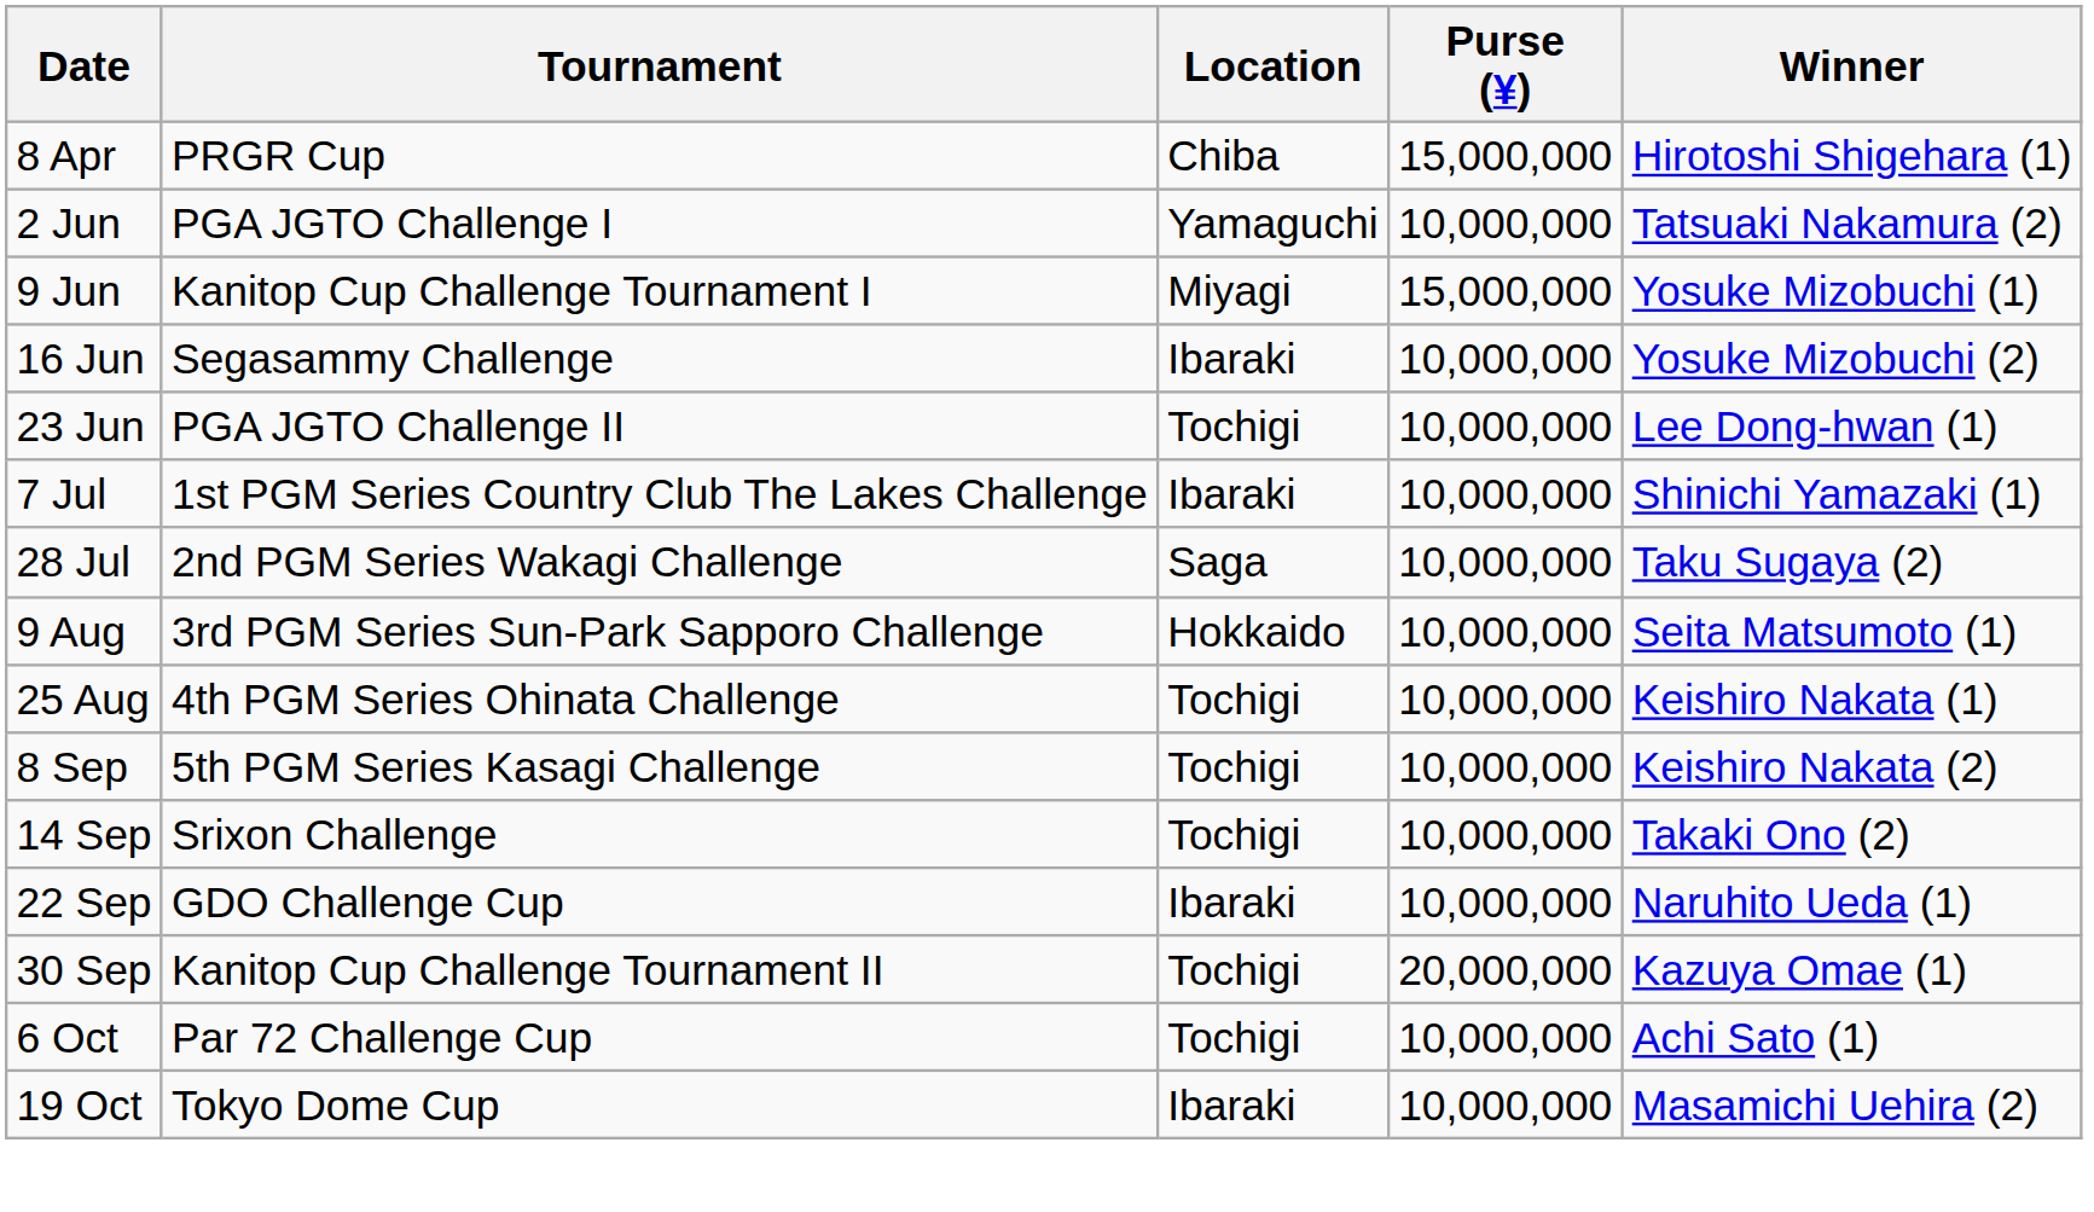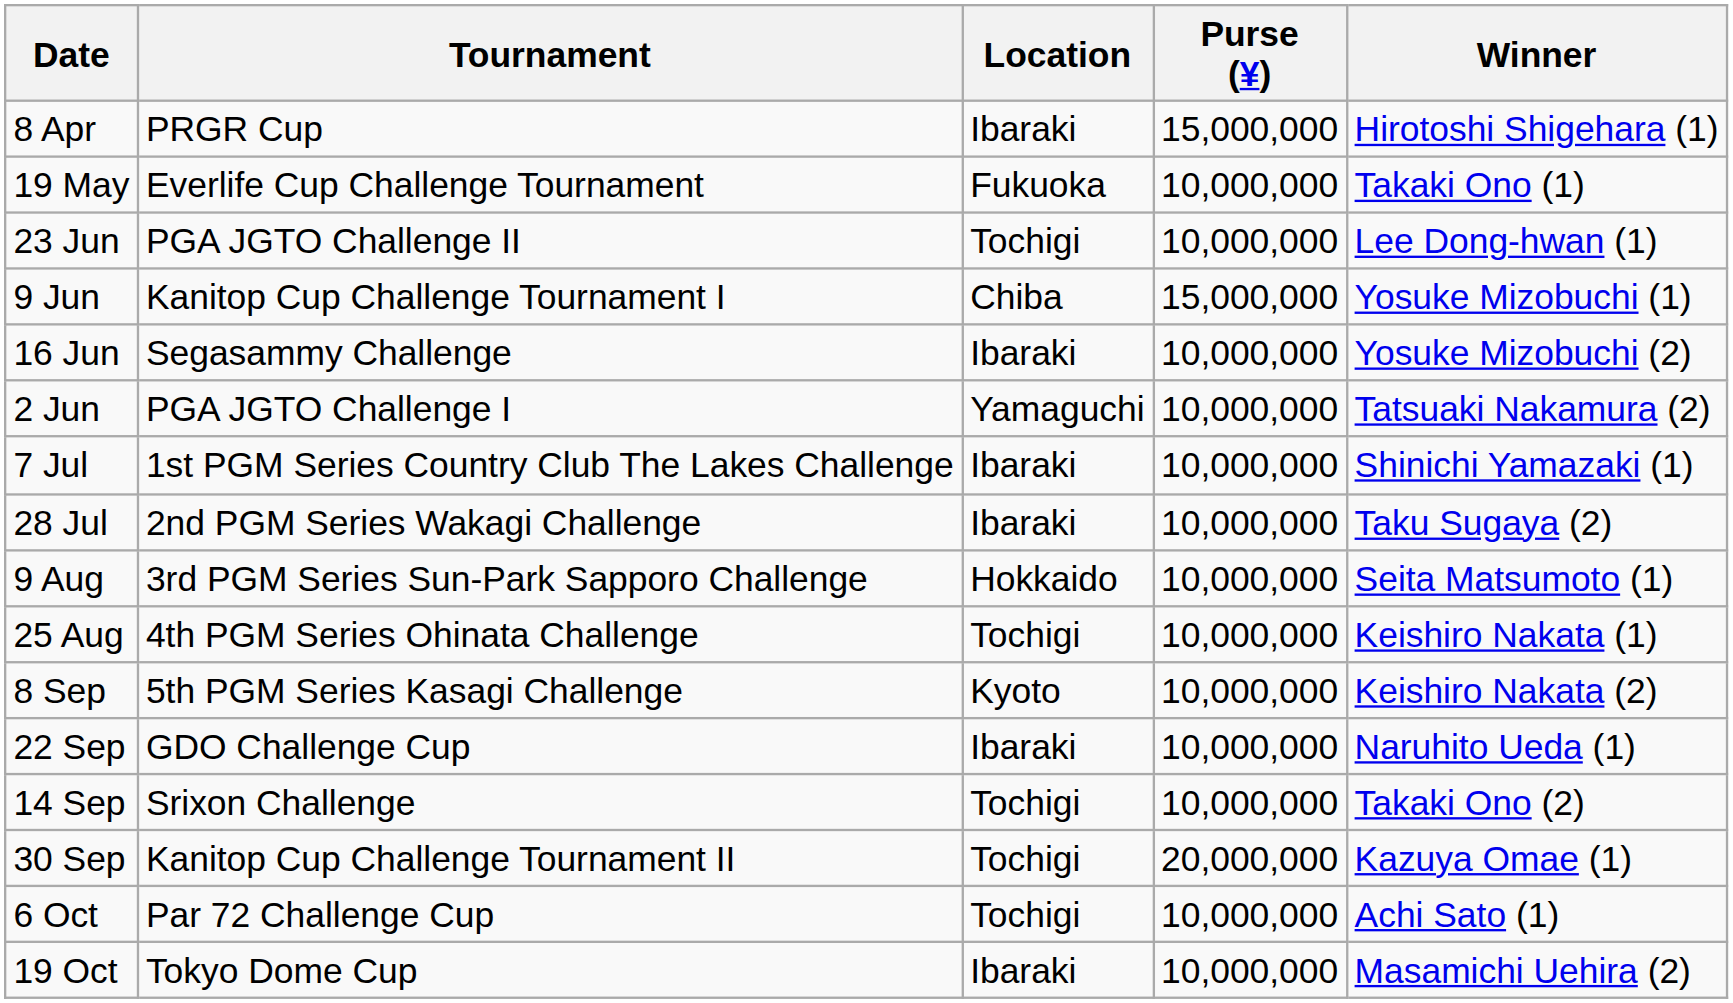 <table class="wikitable" style="font-size:95%">
 <tr>
 <th>Date</th>
 <th>Tournament</th>
 <th>Location</th>
 <th>Purse<br>(<a href='#'>¥</a>)</th>
 <th>Winner</th>
 </tr>
 <tr>
 <td>8 Apr</td>
 <td>PRGR Cup</td>
-<td>Chiba</td>
+<td>Ibaraki</td>
 <td align=right>15,000,000</td>
 <td> <a href='#'>Hirotoshi Shigehara</a> (1)</td>
 </tr>
 <tr>
-<td>2 Jun</td>
-<td>PGA JGTO Challenge I</td>
-<td>Yamaguchi</td>
+<td>19 May</td>
+<td>Everlife Cup Challenge Tournament</td>
+<td>Fukuoka</td>
 <td align=right>10,000,000</td>
-<td> <a href='#'>Tatsuaki Nakamura</a> (2)</td>
+<td> <a href='#'>Takaki Ono</a> (1)</td>
+</tr>
+<tr>
+<td>23 Jun</td>
+<td>PGA JGTO Challenge II</td>
+<td>Tochigi</td>
+<td align=right>10,000,000</td>
+<td> <a href='#'>Lee Dong-hwan</a> (1)</td>
 </tr>
 <tr>
 <td>9 Jun</td>
 <td>Kanitop Cup Challenge Tournament I</td>
-<td>Miyagi</td>
+<td>Chiba</td>
 <td align=right>15,000,000</td>
 <td> <a href='#'>Yosuke Mizobuchi</a> (1)</td>
 </tr>
 <tr>
 <td>16 Jun</td>
 <td>Segasammy Challenge</td>
 <td>Ibaraki</td>
 <td align=right>10,000,000</td>
 <td> <a href='#'>Yosuke Mizobuchi</a> (2)</td>
 </tr>
 <tr>
-<td>23 Jun</td>
-<td>PGA JGTO Challenge II</td>
-<td>Tochigi</td>
+<td>2 Jun</td>
+<td>PGA JGTO Challenge I</td>
+<td>Yamaguchi</td>
 <td align=right>10,000,000</td>
-<td> <a href='#'>Lee Dong-hwan</a> (1)</td>
+<td> <a href='#'>Tatsuaki Nakamura</a> (2)</td>
 </tr>
 <tr>
 <td>7 Jul</td>
 <td>1st PGM Series Country Club The Lakes Challenge</td>
 <td>Ibaraki</td>
 <td align=right>10,000,000</td>
 <td> <a href='#'>Shinichi Yamazaki</a> (1)</td>
 </tr>
 <tr>
 <td>28 Jul</td>
 <td>2nd PGM Series Wakagi Challenge</td>
-<td>Saga</td>
+<td>Ibaraki</td>
 <td align=right>10,000,000</td>
 <td> <a href='#'>Taku Sugaya</a> (2)</td>
 </tr>
 <tr>
 <td>9 Aug</td>
 <td>3rd PGM Series Sun-Park Sapporo Challenge</td>
 <td>Hokkaido</td>
 <td align=right>10,000,000</td>
 <td> <a href='#'>Seita Matsumoto</a> (1)</td>
 </tr>
 <tr>
 <td>25 Aug</td>
 <td>4th PGM Series Ohinata Challenge</td>
 <td>Tochigi</td>
 <td align=right>10,000,000</td>
 <td> <a href='#'>Keishiro Nakata</a> (1)</td>
 </tr>
 <tr>
 <td>8 Sep</td>
 <td>5th PGM Series Kasagi Challenge</td>
-<td>Tochigi</td>
+<td>Kyoto</td>
 <td align=right>10,000,000</td>
 <td> <a href='#'>Keishiro Nakata</a> (2)</td>
+</tr>
+<tr>
+<td>22 Sep</td>
+<td>GDO Challenge Cup</td>
+<td>Ibaraki</td>
+<td align=right>10,000,000</td>
+<td> <a href='#'>Naruhito Ueda</a> (1)</td>
 </tr>
 <tr>
 <td>14 Sep</td>
 <td>Srixon Challenge</td>
 <td>Tochigi</td>
 <td align=right>10,000,000</td>
 <td> <a href='#'>Takaki Ono</a> (2)</td>
-</tr>
-<tr>
-<td>22 Sep</td>
-<td>GDO Challenge Cup</td>
-<td>Ibaraki</td>
-<td align=right>10,000,000</td>
-<td> <a href='#'>Naruhito Ueda</a> (1)</td>
 </tr>
 <tr>
 <td>30 Sep</td>
 <td>Kanitop Cup Challenge Tournament II</td>
 <td>Tochigi</td>
 <td align=right>20,000,000</td>
 <td> <a href='#'>Kazuya Omae</a> (1)</td>
 </tr>
 <tr>
 <td>6 Oct</td>
 <td>Par 72 Challenge Cup</td>
 <td>Tochigi</td>
 <td align=right>10,000,000</td>
 <td> <a href='#'>Achi Sato</a> (1)</td>
 </tr>
 <tr>
 <td>19 Oct</td>
 <td>Tokyo Dome Cup</td>
 <td>Ibaraki</td>
 <td align=right>10,000,000</td>
 <td> <a href='#'>Masamichi Uehira</a> (2)</td>
 </tr>
 </table>
